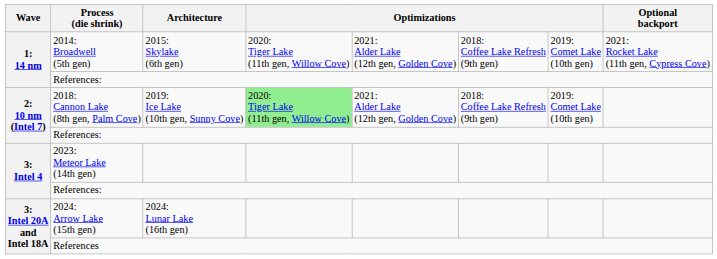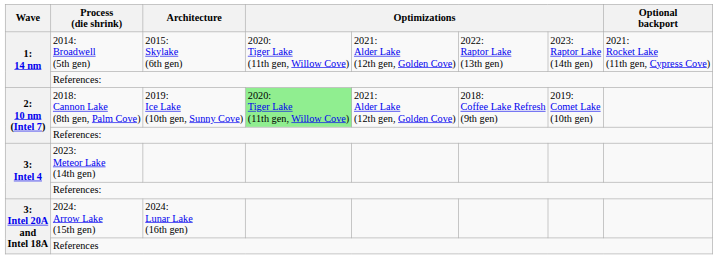 <table class="wikitable" style="margin-left: auto; margin-right: auto;">
 <tr>
 <th>Wave</th>
 <th>Process<br>(die shrink)</th>
 <th>Architecture</th>
 <th colspan="4">Optimizations</th>
 <th>Optional<br>backport</th>
 </tr>
 <tr>
 <th rowspan="2">1:<br><a href='#'>14 nm</a></th>
 <td>2014:<br><a href='#'>Broadwell</a><br>(5th gen)</td>
 <td>2015:<br><a href='#'>Skylake</a><br>(6th gen)</td>
 <td>2020:<br><a href='#'>Tiger Lake</a><br>(11th gen, <a href='#'>Willow Cove</a>)</td>
 <td>2021:<br><a href='#'>Alder Lake</a><br>(12th gen, <a href='#'>Golden Cove</a>)</td>
-<td>2018:<br><a href='#'>Coffee Lake Refresh</a><br>(9th gen)</td>
-<td>2019:<br><a href='#'>Comet Lake</a><br>(10th gen)</td>
+<td>2022:<br><a href='#'>Raptor Lake</a><br>(13th gen)</td>
+<td>2023:<br><a href='#'>Raptor Lake</a> <br>(14th gen)</td>
 <td>2021:<br><a href='#'>Rocket Lake</a><br>(11th gen, <a href='#'>Cypress Cove</a>)</td>
 </tr>
 <tr>
 <td colspan="7">References:</td>
 </tr>
 <tr>
 <th rowspan="2">2:<br><a href='#'>10 nm</a><br>(<a href='#'>Intel 7</a>)</th>
 <td>2018:<br><a href='#'>Cannon Lake</a><br>(8th gen, <a href='#'>Palm Cove</a>)</td>
 <td>2019:<br><a href='#'>Ice Lake</a><br>(10th gen, <a href='#'>Sunny Cove</a>)</td>
 <td style="background: lightgreen;">2020:<br><a href='#'>Tiger Lake</a><br>(11th gen, <a href='#'>Willow Cove</a>)</td>
 <td>2021:<br><a href='#'>Alder Lake</a><br>(12th gen, <a href='#'>Golden Cove</a>)</td>
 <td>2018:<br><a href='#'>Coffee Lake Refresh</a><br>(9th gen)</td>
 <td>2019:<br><a href='#'>Comet Lake</a><br>(10th gen)</td>
 <td></td>
 </tr>
 <tr>
 <td colspan="7">References:</td>
 </tr>
 <tr>
 <th rowspan="2">3:<br><a href='#'>Intel 4</a></th>
 <td>2023:<br><a href='#'>Meteor Lake</a><br>(14th gen)</td>
 <td></td>
 <td></td>
 <td></td>
 <td></td>
 <td></td>
 <td></td>
 </tr>
 <tr>
 <td colspan="7">References:</td>
 </tr>
 <tr>
 <th rowspan="2">3:<br><a href='#'>Intel 20A</a><br>and<br>Intel 18A</th>
 <td>2024:<br><a href='#'>Arrow Lake</a><br>(15th gen)</td>
 <td>2024:<br><a href='#'>Lunar Lake</a><br>(16th gen)</td>
 <td></td>
 <td></td>
 <td></td>
 <td></td>
 <td></td>
 </tr>
 <tr>
 <td colspan="7">References </td>
 </tr>
 </table>
